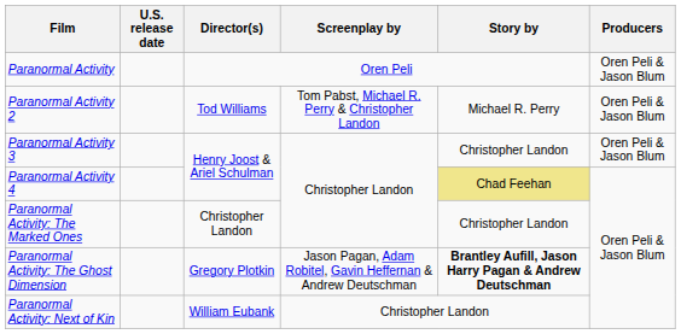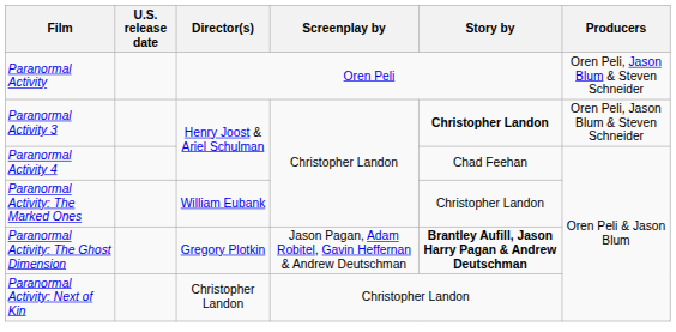 <table class="wikitable plainrowheaders" style="text-align:center;">
 <tr>
 <th>Film</th>
 <th>U.S. release date</th>
 <th>Director(s)</th>
 <th>Screenplay by</th>
 <th>Story by</th>
 <th>Producers</th>
 </tr>
 <tr>
 <td style="text-align:left"><em><a href='#'>Paranormal Activity</a></em></td>
 <td style="text-align:left"></td>
 <td colspan="3"><a href='#'>Oren Peli</a></td>
-<td>Oren Peli & Jason Blum</td>
-</tr>
-<tr>
-<td style="text-align:left"><em><a href='#'>Paranormal Activity 2</a></em></td>
-<td style="text-align:left"></td>
-<td><a href='#'>Tod Williams</a></td>
-<td>Tom Pabst, <a href='#'>Michael R. Perry</a> & <a href='#'>Christopher Landon</a></td>
-<td>Michael R. Perry</td>
-<td>Oren Peli & Jason Blum</td>
+<td>Oren Peli, <a href='#'>Jason Blum</a> & Steven Schneider</td>
 </tr>
 <tr>
 <td style="text-align:left"><em><a href='#'>Paranormal Activity 3</a></em></td>
 <td style="text-align:left"></td>
 <td rowspan="2"><a href='#'>Henry Joost</a> & <a href='#'>Ariel Schulman</a></td>
 <td rowspan="3">Christopher Landon</td>
-<td>Christopher Landon</td>
-<td>Oren Peli & Jason Blum</td>
+<td><strong>Christopher Landon</strong></td>
+<td>Oren Peli, Jason Blum & Steven Schneider</td>
 </tr>
 <tr>
 <td style="text-align:left"><em><a href='#'>Paranormal Activity 4</a></em></td>
 <td style="text-align:left"></td>
-<td style="background: khaki;">Chad Feehan</td>
+<td>Chad Feehan</td>
 <td rowspan="4">Oren Peli & Jason Blum</td>
 </tr>
 <tr>
 <td style="text-align:left"><em><a href='#'>Paranormal Activity: The Marked Ones</a></em></td>
 <td style="text-align:left"></td>
-<td>Christopher Landon</td>
+<td><a href='#'>William Eubank</a></td>
 <td>Christopher Landon</td>
 </tr>
 <tr>
 <td style="text-align:left"><em><a href='#'>Paranormal Activity: The Ghost Dimension</a></em></td>
 <td style="text-align:left"></td>
 <td><a href='#'>Gregory Plotkin</a></td>
 <td>Jason Pagan, <a href='#'>Adam Robitel</a>, <a href='#'>Gavin Heffernan</a> & Andrew Deutschman</td>
 <td><strong>Brantley Aufill, Jason Harry Pagan & Andrew Deutschman</strong></td>
 </tr>
 <tr>
 <td style="text-align:left"><em><a href='#'>Paranormal Activity: Next of Kin</a></em></td>
 <td style="text-align:left"></td>
-<td><a href='#'>William Eubank</a></td>
+<td>Christopher Landon</td>
 <td colspan="2">Christopher Landon</td>
 </tr>
 </table>
